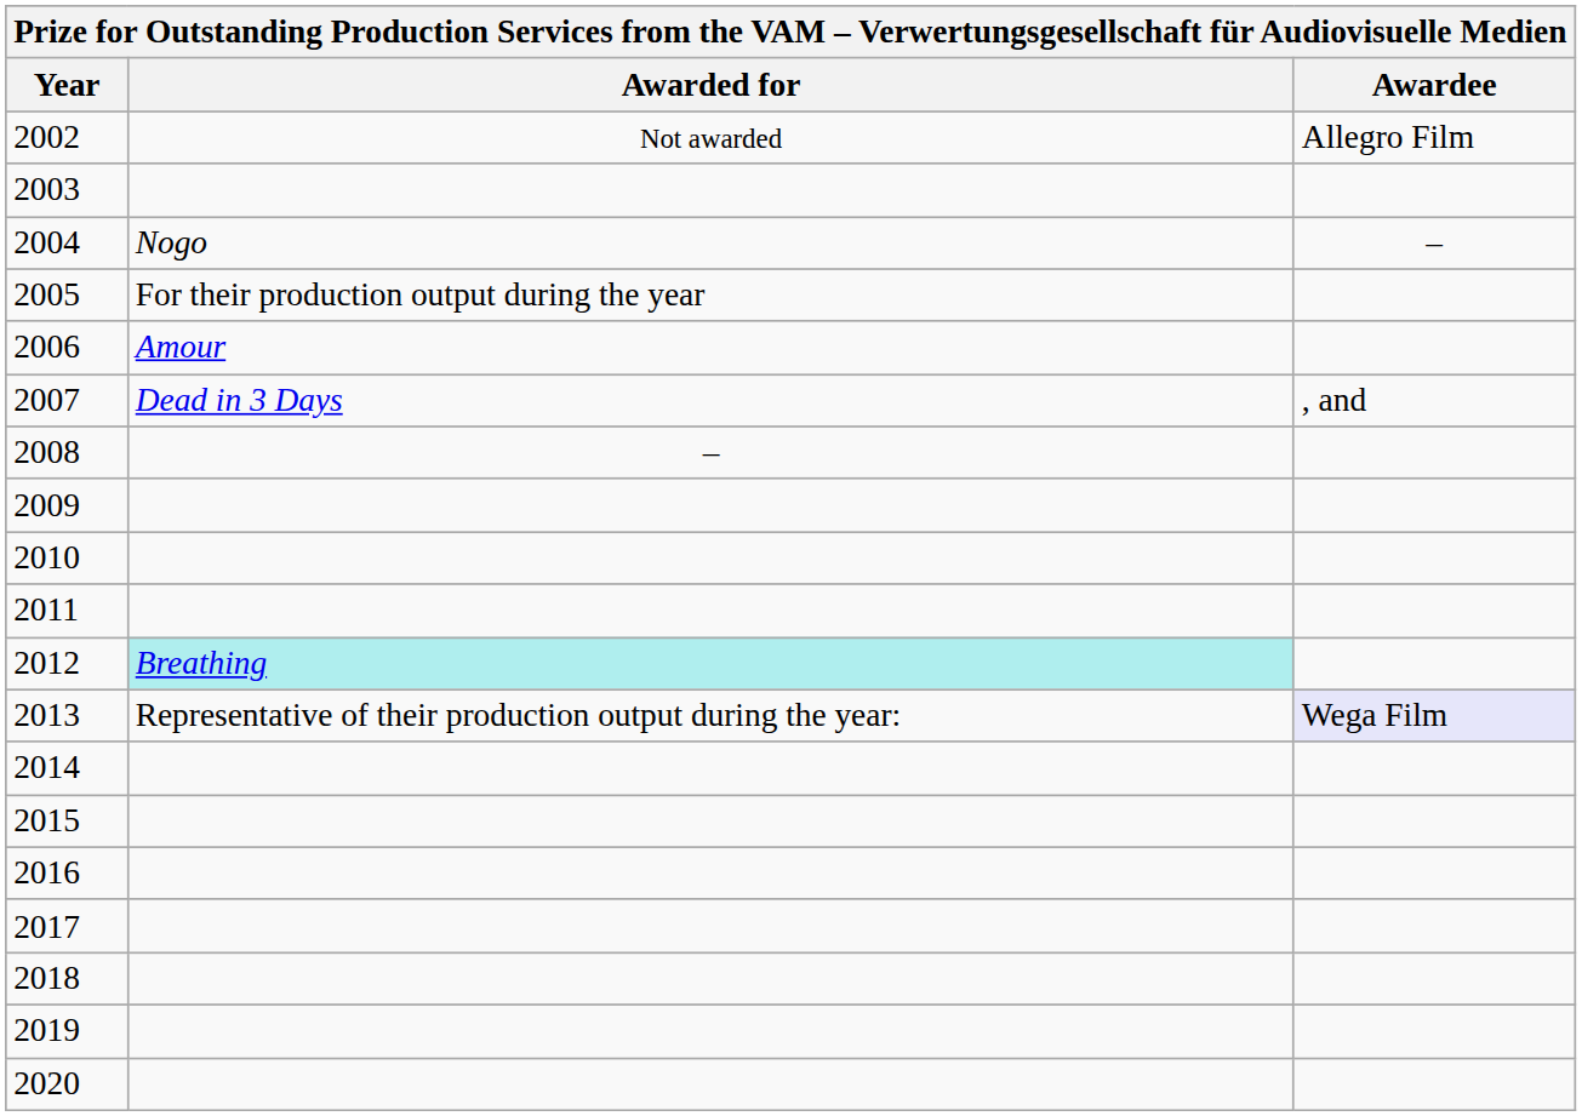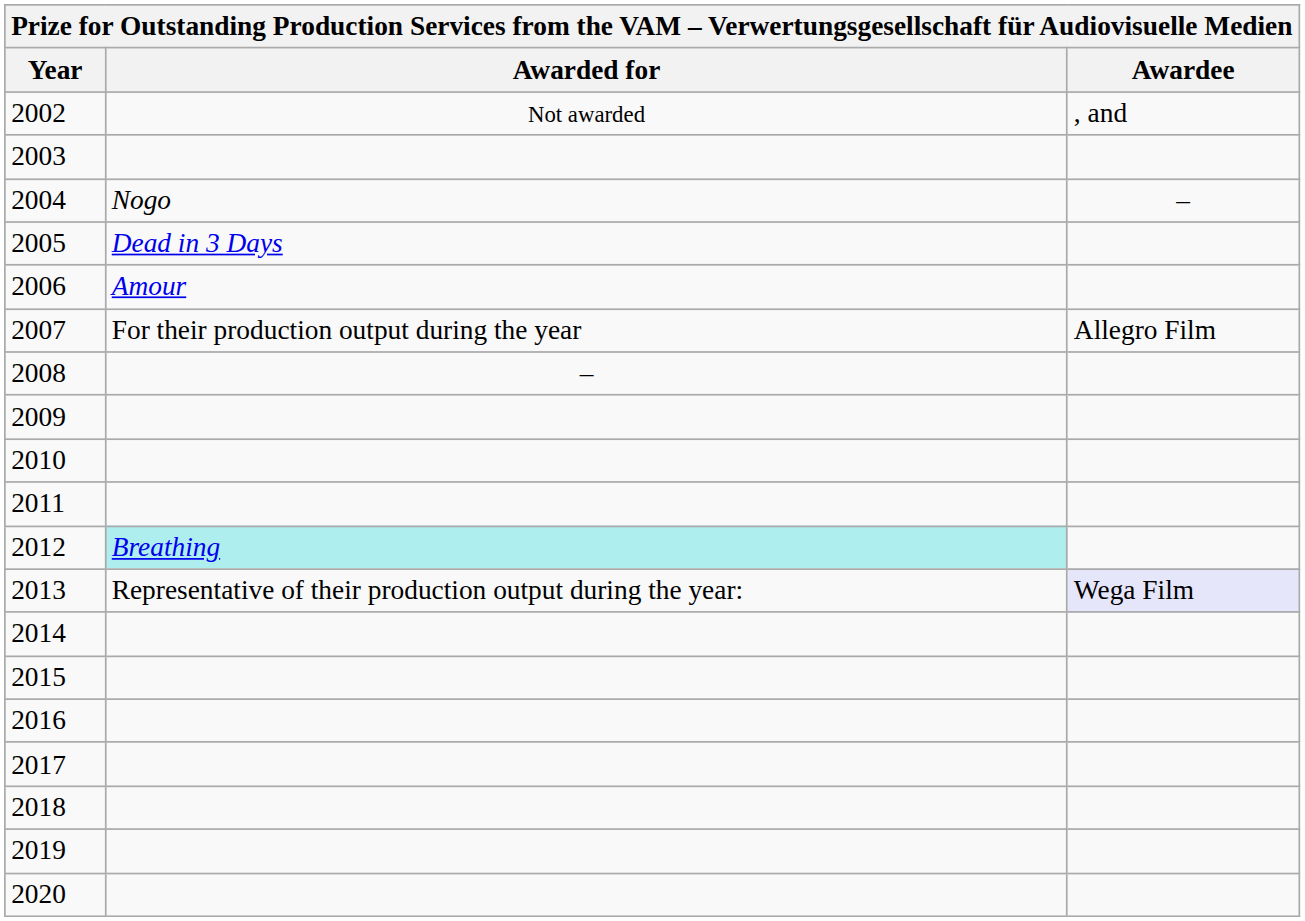 <table class="wikitable">
 <tr>
 <th colspan="3">Prize for Outstanding Production Services from the VAM – Verwertungsgesellschaft für Audiovisuelle Medien</th>
 </tr>
 <tr class="hintergrundfarbe6" align="center">
 <th>Year</th>
 <th>Awarded for</th>
 <th>Awardee</th>
 </tr>
 <tr>
 <td>2002</td>
 <td align="center"><small>Not awarded</small></td>
-<td>Allegro Film</td>
+<td>,  and </td>
 </tr>
 <tr>
 <td>2003</td>
 <td></td>
 <td></td>
 </tr>
 <tr>
 <td>2004</td>
 <td><em>Nogo</em></td>
 <td align="center">–</td>
 </tr>
 <tr>
 <td>2005</td>
-<td>For their production output during the year</td>
+<td><em><a href='#'>Dead in 3 Days</a></em></td>
 <td></td>
 </tr>
 <tr>
 <td>2006</td>
 <td><em><a href='#'>Amour</a></em></td>
 <td></td>
 </tr>
 <tr>
 <td>2007</td>
-<td><em><a href='#'>Dead in 3 Days</a></em></td>
-<td>,  and </td>
+<td>For their production output during the year</td>
+<td>Allegro Film</td>
 </tr>
 <tr>
 <td>2008</td>
 <td align="center">–</td>
 <td></td>
 </tr>
 <tr>
 <td>2009</td>
 <td></td>
 <td></td>
 </tr>
 <tr>
 <td>2010</td>
 <td></td>
 <td></td>
 </tr>
 <tr>
 <td>2011</td>
 <td></td>
 <td></td>
 </tr>
 <tr>
 <td>2012</td>
 <td style="background: paleturquoise;"><em><a href='#'>Breathing</a></em></td>
 <td></td>
 </tr>
 <tr>
 <td>2013</td>
 <td>Representative of their production output during the year: </td>
 <td style="background: lavender;">Wega Film</td>
 </tr>
 <tr>
 <td>2014</td>
 <td></td>
 <td></td>
 </tr>
 <tr>
 <td>2015</td>
 <td></td>
 <td></td>
 </tr>
 <tr>
 <td>2016</td>
 <td></td>
 <td></td>
 </tr>
 <tr>
 <td>2017</td>
 <td></td>
 <td></td>
 </tr>
 <tr>
 <td>2018</td>
 <td></td>
 <td></td>
 </tr>
 <tr>
 <td>2019</td>
 <td></td>
 <td></td>
 </tr>
 <tr>
 <td>2020</td>
 <td></td>
 <td></td>
 </tr>
 </table>
